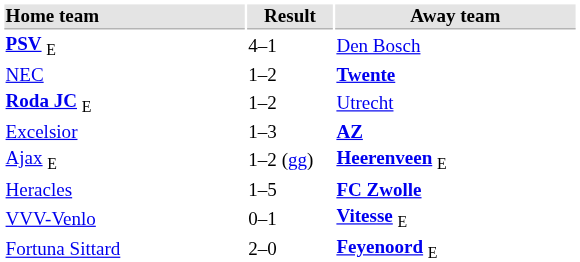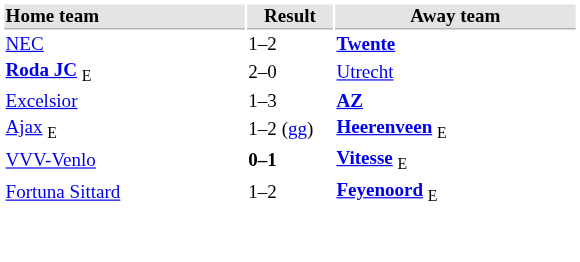 <table>
 <tr bgcolor="#E4E4E4">
 <th style="border-bottom:1px solid #AAAAAA" width="200" align="left">Home team</th>
 <th style="border-bottom:1px solid #AAAAAA" width="70" align="center">Result</th>
 <th style="border-bottom:1px solid #AAAAAA" width="200">Away team</th>
-</tr>
-<tr>
-<td><strong><a href='#'>PSV</a></strong> <sub>E</sub></td>
-<td>4–1</td>
-<td><a href='#'>Den Bosch</a></td>
 </tr>
 <tr>
 <td><a href='#'>NEC</a></td>
 <td>1–2</td>
 <td><strong><a href='#'>Twente</a></strong></td>
 </tr>
 <tr>
 <td><strong><a href='#'>Roda JC</a></strong> <sub>E</sub></td>
-<td>1–2</td>
+<td>2–0</td>
 <td><a href='#'>Utrecht</a></td>
 </tr>
 <tr>
 <td><a href='#'>Excelsior</a></td>
 <td>1–3</td>
 <td><strong><a href='#'>AZ</a></strong></td>
 </tr>
 <tr>
 <td><a href='#'>Ajax</a> <sub>E</sub></td>
 <td>1–2 (<a href='#'>gg</a>)</td>
 <td><strong><a href='#'>Heerenveen</a></strong> <sub>E</sub></td>
 </tr>
 <tr>
-<td><a href='#'>Heracles</a></td>
-<td>1–5</td>
-<td><strong><a href='#'>FC Zwolle</a></strong></td>
-</tr>
-<tr>
 <td><a href='#'>VVV-Venlo</a></td>
-<td>0–1</td>
+<td><strong>0–1</strong></td>
 <td><strong><a href='#'>Vitesse</a></strong> <sub>E</sub></td>
 </tr>
 <tr>
 <td><a href='#'>Fortuna Sittard</a></td>
-<td>2–0</td>
+<td>1–2</td>
 <td><strong><a href='#'>Feyenoord</a></strong> <sub>E</sub></td>
 </tr>
 </table>
